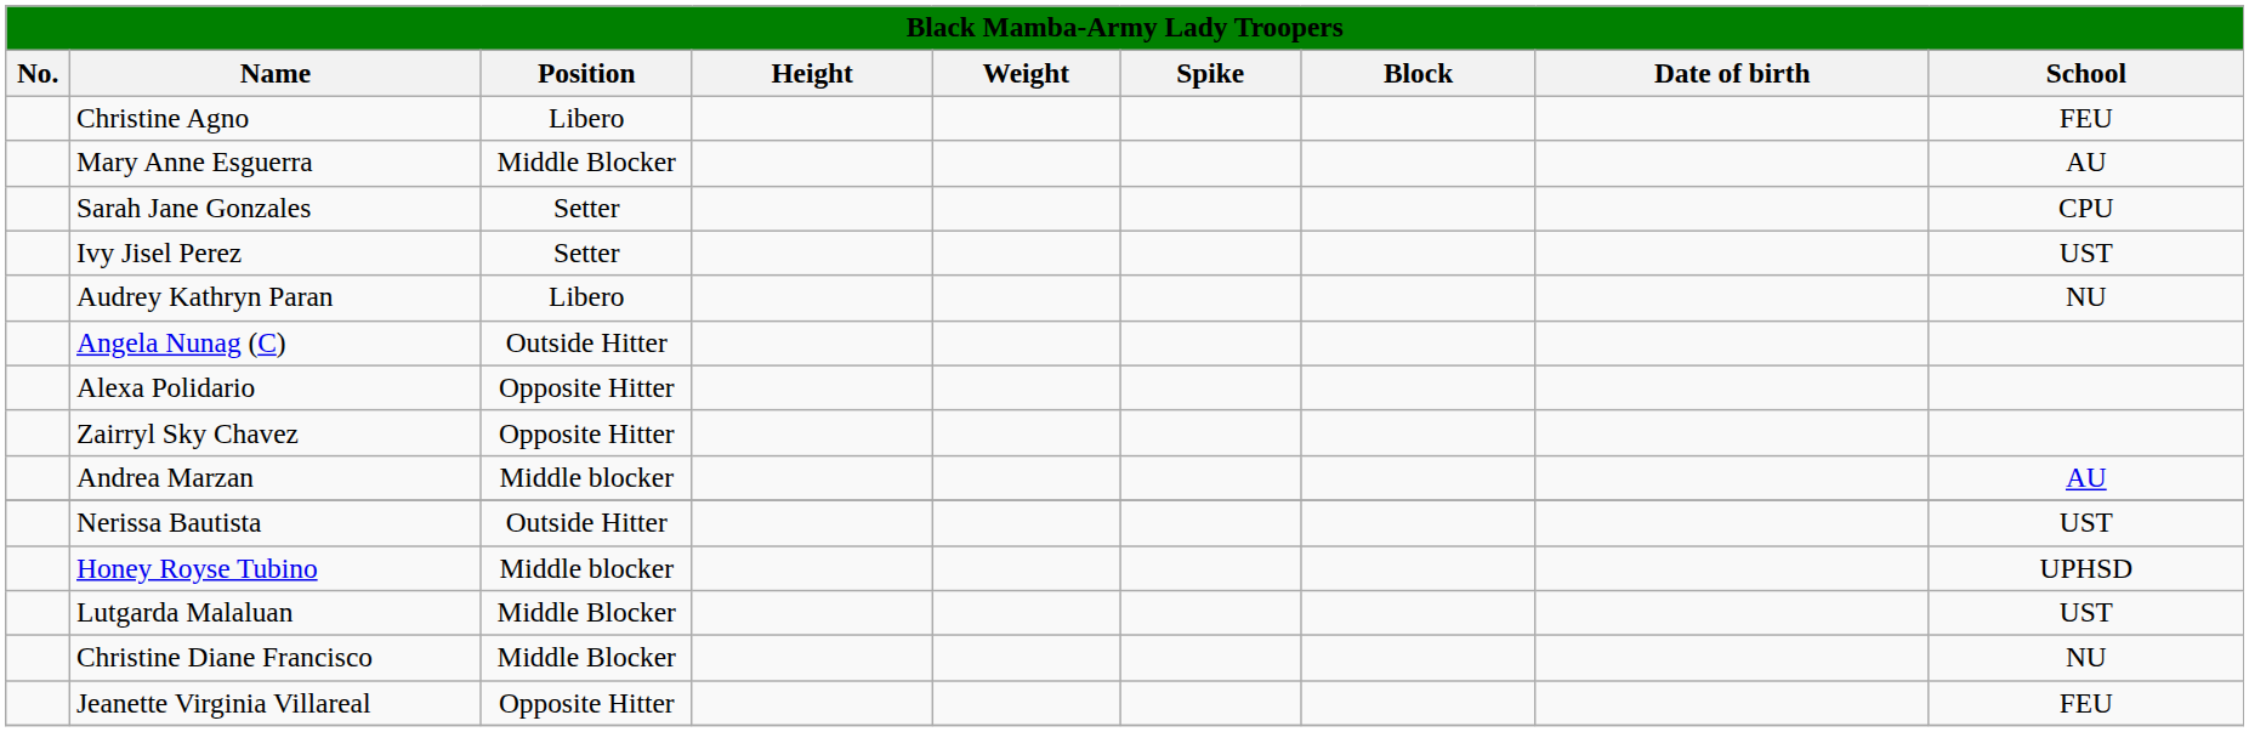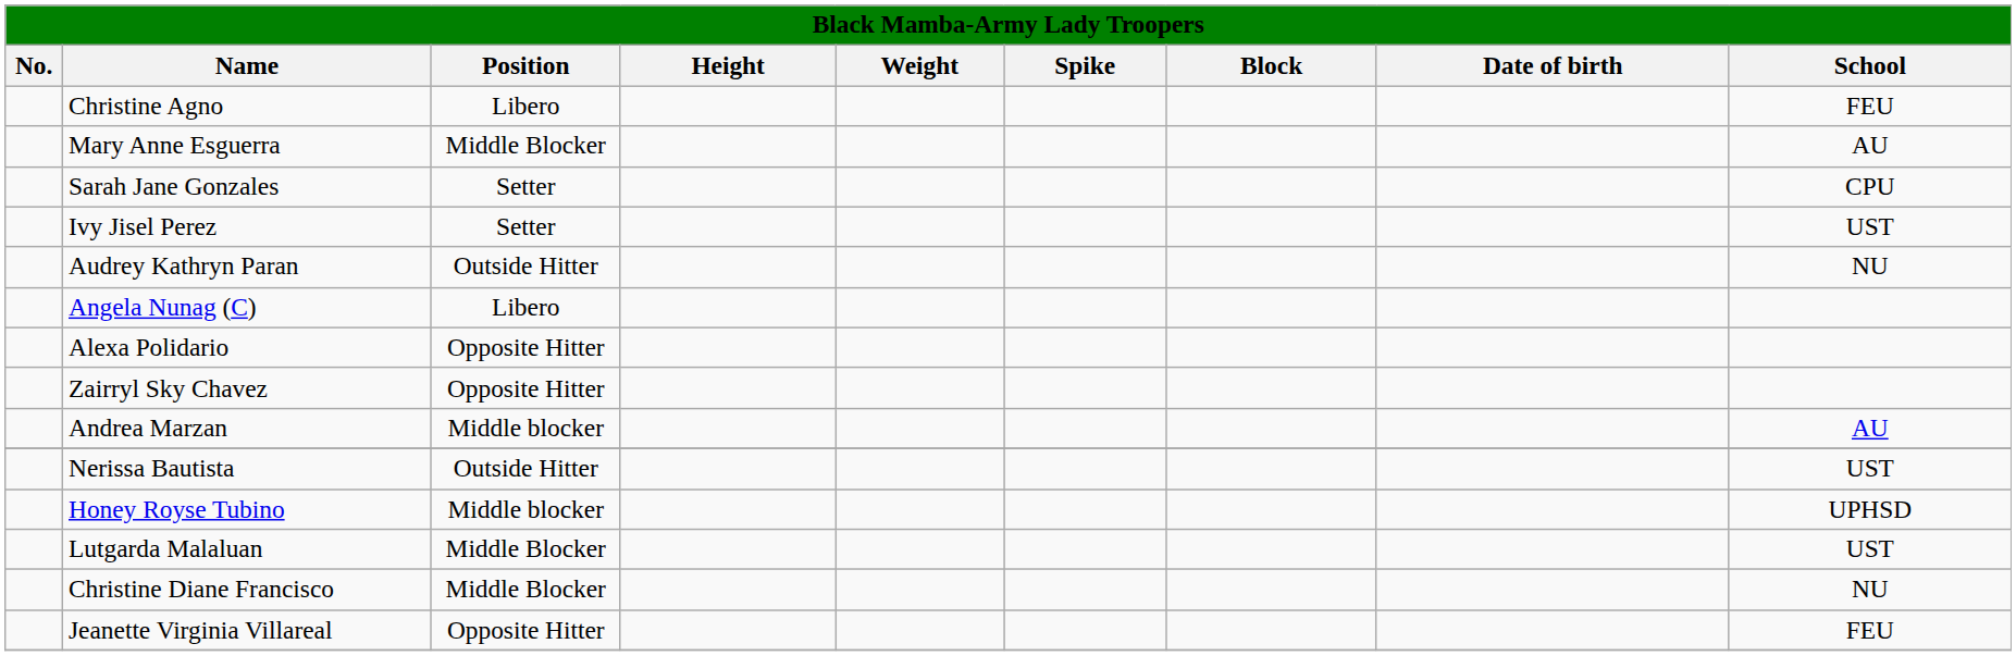 <table class="wikitable sortable" style="font-size:100%; text-align:center; width:100%;">
 <tr>
 <th style=background:green; colspan=9><span>Black Mamba-Army Lady Troopers</span></th>
 </tr>
 <tr>
 <th style="width:2em;">No.</th>
 <th style="width:20em;">Name</th>
 <th style="width:9em;">Position</th>
 <th style="width:11em;">Height</th>
 <th style="width:8em;">Weight</th>
 <th style="width:8em;">Spike</th>
 <th style="width:11em;">Block</th>
 <th style="width:20em;">Date of birth</th>
 <th style="width:15em;">School</th>
 </tr>
 <tr>
 <td></td>
 <td style="text-align: left"> Christine Agno</td>
 <td>Libero</td>
 <td></td>
 <td></td>
 <td></td>
 <td></td>
 <td align=right></td>
 <td>FEU</td>
 </tr>
 <tr>
 <td></td>
 <td style="text-align: left"> Mary Anne Esguerra</td>
 <td>Middle Blocker</td>
 <td></td>
 <td></td>
 <td></td>
 <td></td>
 <td align=right></td>
 <td>AU</td>
 </tr>
 <tr>
 <td></td>
 <td style="text-align: left"> Sarah Jane Gonzales</td>
 <td>Setter</td>
 <td></td>
 <td></td>
 <td></td>
 <td></td>
 <td align=right></td>
 <td>CPU</td>
 </tr>
 <tr>
 <td></td>
 <td style="text-align: left"> Ivy Jisel Perez</td>
 <td>Setter</td>
 <td></td>
 <td></td>
 <td></td>
 <td></td>
 <td align=right></td>
 <td>UST</td>
 </tr>
 <tr>
 <td></td>
 <td style="text-align: left"> Audrey Kathryn Paran</td>
-<td>Libero</td>
+<td>Outside Hitter</td>
 <td></td>
 <td></td>
 <td></td>
 <td></td>
 <td></td>
 <td>NU</td>
 </tr>
 <tr>
 <td></td>
 <td style="text-align: left"> <a href='#'>Angela Nunag</a> (<a href='#'>C</a>)</td>
-<td>Outside Hitter</td>
+<td>Libero</td>
 <td></td>
 <td></td>
 <td></td>
 <td></td>
 <td align=right></td>
 <td></td>
 </tr>
 <tr>
 <td></td>
 <td style="text-align: left"> Alexa Polidario</td>
 <td>Opposite Hitter</td>
 <td></td>
 <td></td>
 <td></td>
 <td></td>
 <td></td>
 <td></td>
 </tr>
 <tr>
 <td></td>
 <td style="text-align: left"> Zairryl Sky Chavez</td>
 <td>Opposite Hitter</td>
 <td></td>
 <td></td>
 <td></td>
 <td></td>
 <td></td>
 <td></td>
 </tr>
 <tr align=center>
 <td></td>
 <td align=left> Andrea Marzan</td>
 <td>Middle blocker</td>
 <td></td>
 <td></td>
 <td></td>
 <td></td>
 <td align=right></td>
 <td align=center><a href='#'>AU</a></td>
 </tr>
 <tr align=center>
 </tr>
 <tr>
 <td></td>
 <td style="text-align: left"> Nerissa Bautista</td>
 <td>Outside Hitter</td>
 <td></td>
 <td></td>
 <td></td>
 <td></td>
 <td align=right></td>
 <td>UST</td>
 </tr>
 <tr>
 <td></td>
 <td style="text-align: left"> <a href='#'>Honey Royse Tubino</a></td>
 <td>Middle blocker</td>
 <td></td>
 <td></td>
 <td></td>
 <td></td>
 <td align=right></td>
 <td>UPHSD</td>
 </tr>
 <tr>
 <td></td>
 <td style="text-align: left"> Lutgarda Malaluan</td>
 <td>Middle Blocker</td>
 <td></td>
 <td></td>
 <td></td>
 <td></td>
 <td align=right></td>
 <td>UST</td>
 </tr>
 <tr>
 <td></td>
 <td style="text-align: left"> Christine Diane Francisco</td>
 <td>Middle Blocker</td>
 <td></td>
 <td></td>
 <td></td>
 <td></td>
 <td align=right></td>
 <td>NU</td>
 </tr>
 <tr>
 <td></td>
 <td style="text-align: left"> Jeanette Virginia Villareal</td>
 <td>Opposite Hitter</td>
 <td></td>
 <td></td>
 <td></td>
 <td></td>
 <td align=right></td>
 <td>FEU</td>
 </tr>
 <tr>
 </tr>
 </table>
